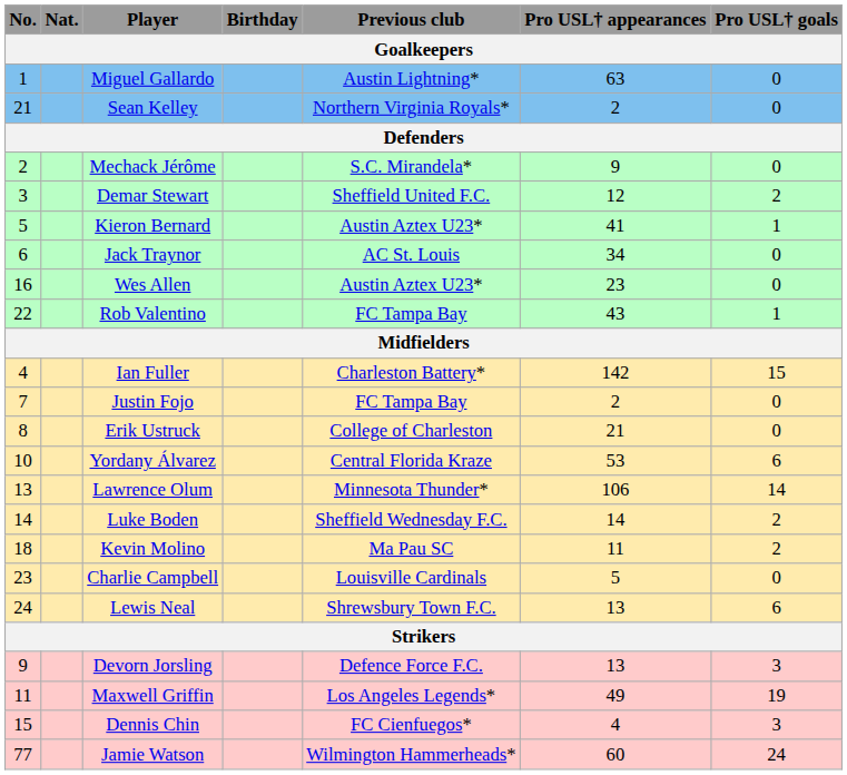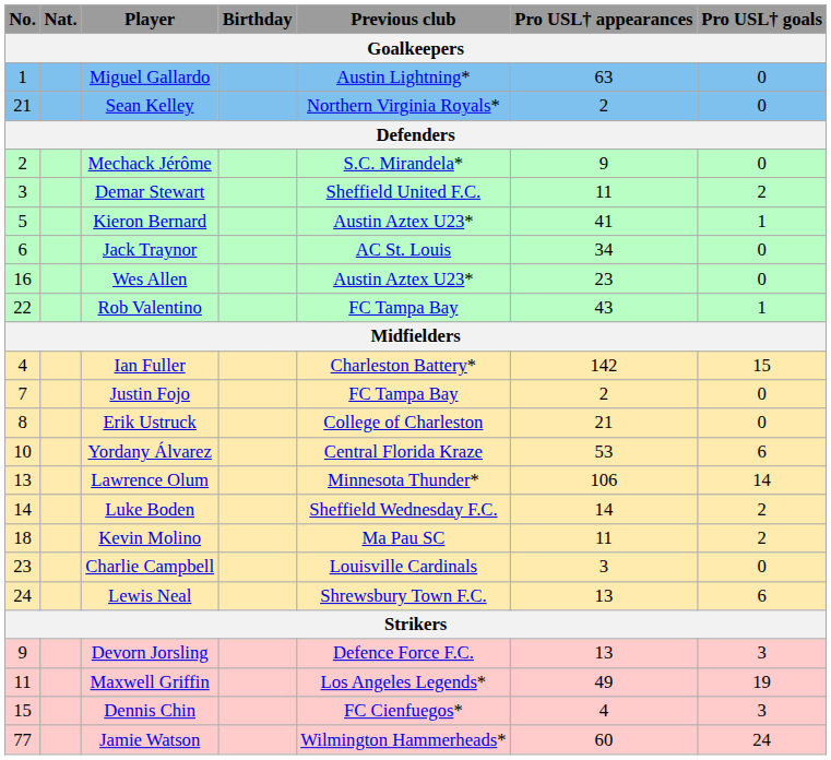 <table class="wikitable">
 <tr style="text-align:center; background:#9c9c9c;">
 <td><strong>No.</strong></td>
 <td><strong>Nat.</strong></td>
 <td><strong>Player</strong></td>
 <td><strong>Birthday</strong></td>
 <td><strong>Previous club</strong></td>
 <td><strong>Pro USL† appearances</strong></td>
 <td><strong>Pro USL† goals</strong></td>
 </tr>
 <tr style="text-align:center; background:#dcdcdc;">
 <th colspan="7">Goalkeepers</th>
 </tr>
 <tr style="text-align:center; background:#7ec0ee;">
 <td>1</td>
 <td></td>
 <td><a href='#'>Miguel Gallardo</a></td>
 <td></td>
 <td> <a href='#'>Austin Lightning</a>*</td>
 <td>63</td>
 <td>0</td>
 </tr>
 <tr style="text-align:center; background:#7ec0ee;">
 <td>21</td>
 <td></td>
 <td><a href='#'>Sean Kelley</a></td>
 <td></td>
 <td> <a href='#'>Northern Virginia Royals</a>*</td>
 <td>2</td>
 <td>0</td>
 </tr>
 <tr style="text-align:center; background:#dcdcdc;">
 <th colspan="7">Defenders</th>
 </tr>
 <tr style="text-align:center; background:#b9ffc5;">
 <td>2</td>
 <td></td>
 <td><a href='#'>Mechack Jérôme</a></td>
 <td></td>
 <td> <a href='#'>S.C. Mirandela</a>*</td>
 <td>9</td>
 <td>0</td>
 </tr>
 <tr style="text-align:center; background:#b9ffc5;">
 <td>3</td>
 <td></td>
 <td><a href='#'>Demar Stewart</a></td>
 <td></td>
 <td> <a href='#'>Sheffield United F.C.</a></td>
-<td>12</td>
+<td>11</td>
 <td>2</td>
 </tr>
 <tr style="text-align:center; background:#b9ffc5;">
 <td>5</td>
 <td></td>
 <td><a href='#'>Kieron Bernard</a></td>
 <td></td>
 <td> <a href='#'>Austin Aztex U23</a>*</td>
 <td>41</td>
 <td>1</td>
 </tr>
 <tr style="text-align:center; background:#b9ffc5;">
 <td>6</td>
 <td></td>
 <td><a href='#'>Jack Traynor</a></td>
 <td></td>
 <td> <a href='#'>AC St. Louis</a></td>
 <td>34</td>
 <td>0</td>
 </tr>
 <tr style="text-align:center; background:#b9ffc5;">
 <td>16</td>
 <td></td>
 <td><a href='#'>Wes Allen</a></td>
 <td></td>
 <td> <a href='#'>Austin Aztex U23</a>*</td>
 <td>23</td>
 <td>0</td>
 </tr>
 <tr style="text-align:center; background:#b9ffc5;">
 <td>22</td>
 <td></td>
 <td><a href='#'>Rob Valentino</a></td>
 <td></td>
 <td> <a href='#'>FC Tampa Bay</a></td>
 <td>43</td>
 <td>1</td>
 </tr>
 <tr style="text-align:center; background:#dcdcdc;">
 <th colspan="7">Midfielders</th>
 </tr>
 <tr style="text-align:center; background:#ffebad;">
 <td>4</td>
 <td></td>
 <td><a href='#'>Ian Fuller</a></td>
 <td></td>
 <td> <a href='#'>Charleston Battery</a>*</td>
 <td>142</td>
 <td>15</td>
 </tr>
 <tr style="text-align:center; background:#ffebad;">
 <td>7</td>
 <td></td>
 <td><a href='#'>Justin Fojo</a></td>
 <td></td>
 <td> <a href='#'>FC Tampa Bay</a></td>
 <td>2</td>
 <td>0</td>
 </tr>
 <tr style="text-align:center; background:#ffebad;">
 <td>8</td>
 <td></td>
 <td><a href='#'>Erik Ustruck</a></td>
 <td></td>
 <td> <a href='#'>College of Charleston</a></td>
 <td>21</td>
 <td>0</td>
 </tr>
 <tr style="text-align:center; background:#ffebad;">
 <td>10</td>
 <td></td>
 <td><a href='#'>Yordany Álvarez</a></td>
 <td></td>
 <td> <a href='#'>Central Florida Kraze</a></td>
 <td>53</td>
 <td>6</td>
 </tr>
 <tr style="text-align:center; background:#ffebad;">
 <td>13</td>
 <td></td>
 <td><a href='#'>Lawrence Olum</a></td>
 <td></td>
 <td> <a href='#'>Minnesota Thunder</a>*</td>
 <td>106</td>
 <td>14</td>
 </tr>
 <tr style="text-align:center; background:#ffebad;">
 <td>14</td>
 <td></td>
 <td><a href='#'>Luke Boden</a></td>
 <td></td>
 <td> <a href='#'>Sheffield Wednesday F.C.</a></td>
 <td>14</td>
 <td>2</td>
 </tr>
 <tr style="text-align:center; background:#ffebad;">
 <td>18</td>
 <td></td>
 <td><a href='#'>Kevin Molino</a></td>
 <td></td>
 <td> <a href='#'>Ma Pau SC</a></td>
 <td>11</td>
 <td>2</td>
 </tr>
 <tr style="text-align:center; background:#ffebad;">
 <td>23</td>
 <td></td>
 <td><a href='#'>Charlie Campbell</a></td>
 <td></td>
 <td> <a href='#'>Louisville Cardinals</a></td>
-<td>5</td>
+<td>3</td>
 <td>0</td>
 </tr>
 <tr style="text-align:center; background:#ffebad;">
 <td>24</td>
 <td></td>
 <td><a href='#'>Lewis Neal</a></td>
 <td></td>
 <td> <a href='#'>Shrewsbury Town F.C.</a></td>
 <td>13</td>
 <td>6</td>
 </tr>
 <tr style="text-align:center; background:#dcdcdc;">
 <th colspan="8">Strikers</th>
 </tr>
 <tr style="text-align:center; background:#ffcbcb;">
 <td>9</td>
 <td></td>
 <td><a href='#'>Devorn Jorsling</a></td>
 <td></td>
 <td> <a href='#'>Defence Force F.C.</a></td>
 <td>13</td>
 <td>3</td>
 </tr>
 <tr style="text-align:center; background:#ffcbcb;">
 <td>11</td>
 <td></td>
 <td><a href='#'>Maxwell Griffin</a></td>
 <td></td>
 <td> <a href='#'>Los Angeles Legends</a>*</td>
 <td>49</td>
 <td>19</td>
 </tr>
 <tr style="text-align:center; background:#ffcbcb;">
 <td>15</td>
 <td></td>
 <td><a href='#'>Dennis Chin</a></td>
 <td></td>
 <td> <a href='#'>FC Cienfuegos</a>*</td>
 <td>4</td>
 <td>3</td>
 </tr>
 <tr style="text-align:center; background:#ffcbcb;">
 <td>77</td>
 <td></td>
 <td><a href='#'>Jamie Watson</a></td>
 <td></td>
 <td> <a href='#'>Wilmington Hammerheads</a>*</td>
 <td>60</td>
 <td>24</td>
 </tr>
 </table>
